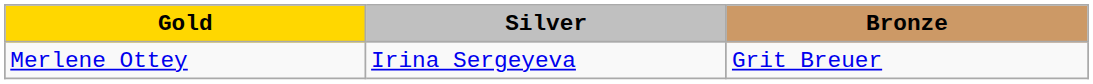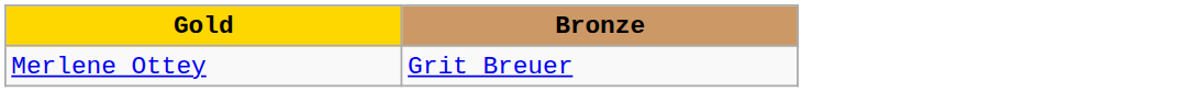 <table class="wikitable" style="text-align:left">
 <tr align="center">
 <td width=200 bgcolor=gold><strong>Gold</strong></td>
-<td width=200 bgcolor=silver><strong>Silver</strong></td>
 <td width=200 bgcolor=CC9966><strong>Bronze</strong></td>
 </tr>
 <tr>
 <td><a href='#'>Merlene Ottey</a><br><em></em></td>
-<td><a href='#'>Irina Sergeyeva</a><br><em></em></td>
 <td><a href='#'>Grit Breuer</a><br><em></em></td>
 </tr>
 </table>
